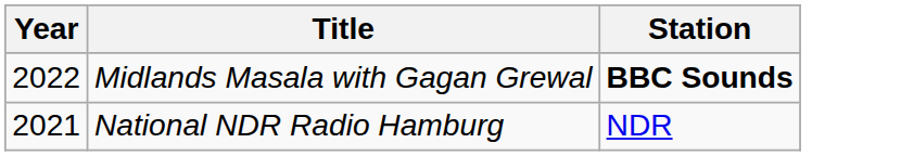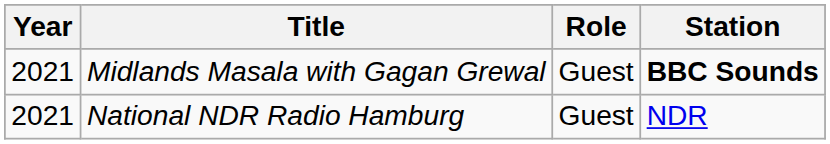 <table class="wikitable">
 <tr>
 <th>Year</th>
 <th>Title</th>
+<th>Role</th>
 <th>Station</th>
 </tr>
 <tr>
-<td>2022</td>
+<td>2021</td>
 <td><em>Midlands Masala with Gagan Grewal</em></td>
+<td>Guest</td>
 <td><strong>BBC Sounds</strong></td>
 </tr>
 <tr>
 <td>2021</td>
 <td><em>National NDR Radio Hamburg</em></td>
+<td>Guest</td>
 <td><a href='#'>NDR</a></td>
 </tr>
 </table>
